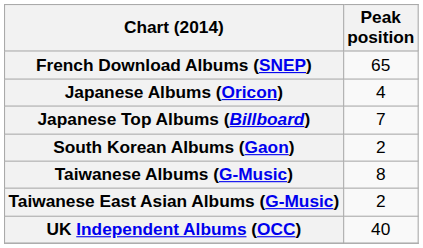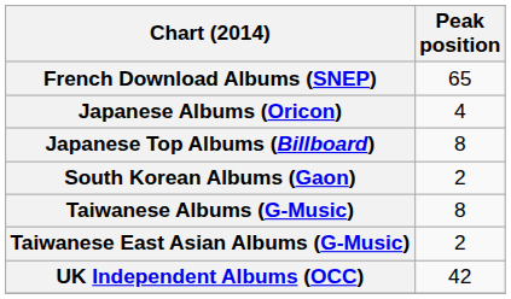 <table class="wikitable sortable plainrowheaders" style="text-align:center">
 <tr>
 <th scope="col">Chart (2014)</th>
 <th scope="col">Peak<br>position</th>
 </tr>
 <tr>
 <th scope="row">French Download Albums (<a href='#'>SNEP</a>)</th>
 <td>65</td>
 </tr>
 <tr>
 <th scope="row">Japanese Albums (<a href='#'>Oricon</a>)</th>
 <td>4</td>
 </tr>
 <tr>
 <th scope="row">Japanese Top Albums (<em><a href='#'>Billboard</a></em>)</th>
-<td>7</td>
+<td>8</td>
 </tr>
 <tr>
 <th scope="row">South Korean Albums (<a href='#'>Gaon</a>)</th>
 <td>2</td>
 </tr>
 <tr>
 <th scope="row">Taiwanese Albums (<a href='#'>G-Music</a>)</th>
 <td>8</td>
 </tr>
 <tr>
 <th scope="row">Taiwanese East Asian Albums (<a href='#'>G-Music</a>)</th>
 <td>2</td>
 </tr>
 <tr>
 <th scope="row">UK <a href='#'>Independent Albums</a> (<a href='#'>OCC</a>)</th>
-<td>40</td>
+<td>42</td>
 </tr>
 <tr>
 </tr>
 <tr>
 </tr>
 <tr>
 </tr>
 <tr>
 </tr>
 </table>
